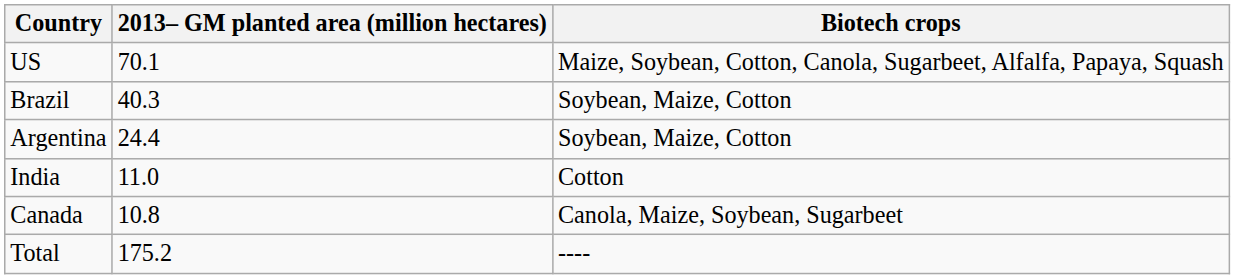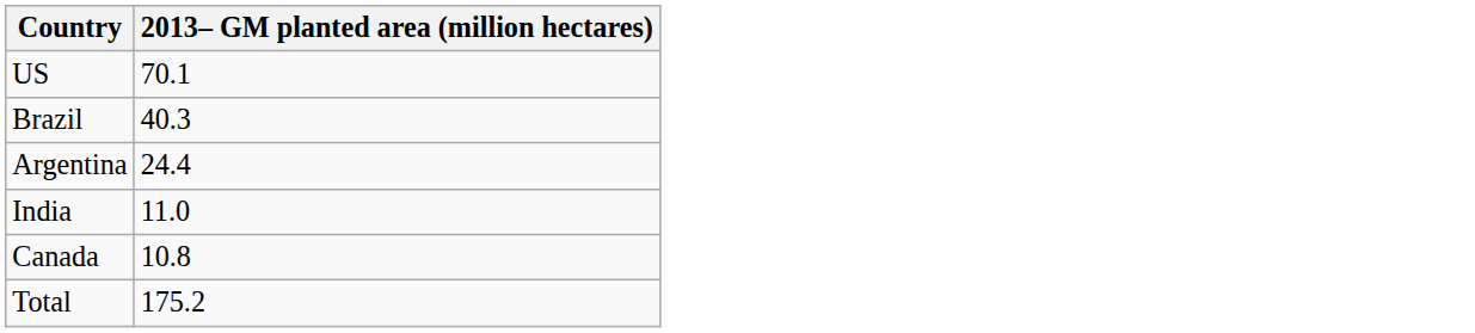 <table class="wikitable sortable">
 <tr>
 <th>Country</th>
 <th>2013– GM planted area (million hectares)</th>
-<th>Biotech crops</th>
 </tr>
 <tr>
 <td>US</td>
 <td>70.1</td>
-<td>Maize, Soybean, Cotton, Canola, Sugarbeet, Alfalfa, Papaya, Squash</td>
 </tr>
 <tr>
 <td>Brazil</td>
 <td>40.3</td>
-<td>Soybean, Maize, Cotton</td>
 </tr>
 <tr>
 <td>Argentina</td>
 <td>24.4</td>
-<td>Soybean, Maize, Cotton</td>
 </tr>
 <tr>
 <td>India</td>
 <td>11.0</td>
-<td>Cotton</td>
 </tr>
 <tr>
 <td>Canada</td>
 <td>10.8</td>
-<td>Canola, Maize, Soybean, Sugarbeet</td>
 </tr>
 <tr>
 <td>Total</td>
 <td>175.2</td>
-<td>----</td>
 </tr>
 </table>
